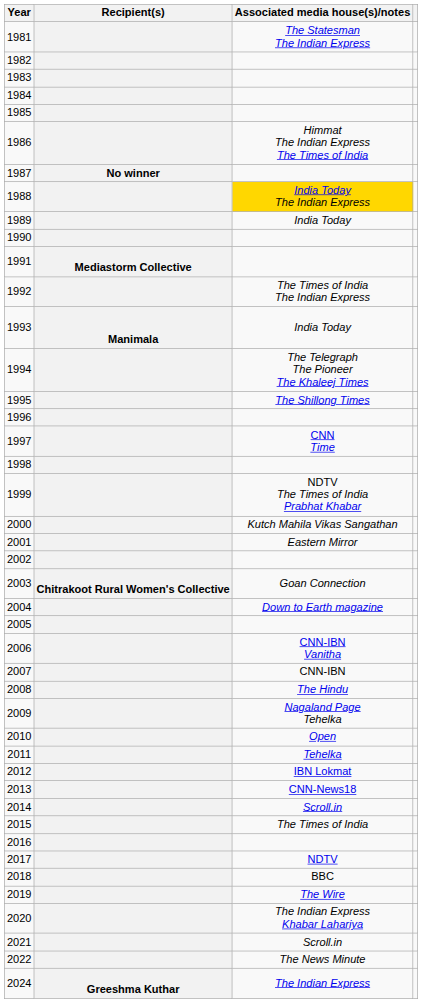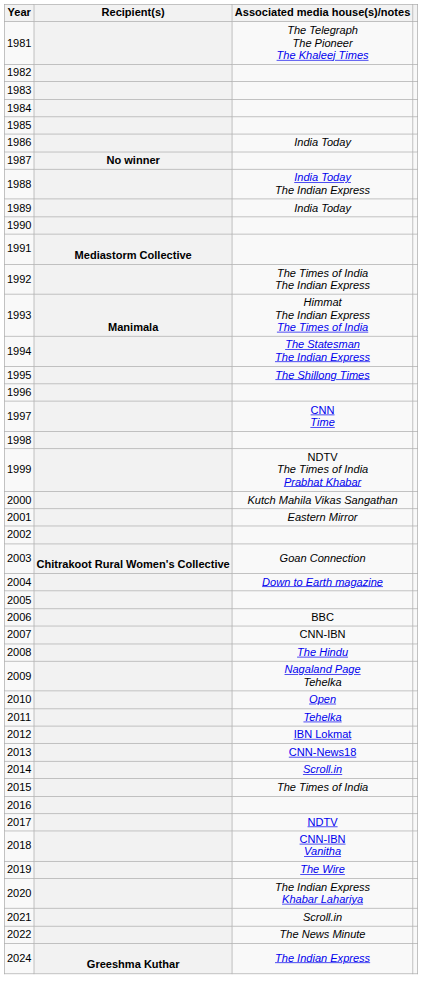 <table class="wikitable sortable plainrowheaders" style="text-align:center">
 <tr>
 <th scope="col">Year</th>
 <th scope="col">Recipient(s)</th>
 <th scope="col">Associated media house(s)/notes</th>
 <th scope="col" class="unsortable"></th>
 </tr>
 <tr>
 <td>1981</td>
 <th scope="row"></th>
-<td><em><a href='#'>The Statesman</a><br><a href='#'>The Indian Express</a></em></td>
+<td><em>The Telegraph<br>The Pioneer<br><a href='#'>The Khaleej Times</a></em></td>
 <td style="text-align: center;"></td>
 </tr>
 <tr>
 <td>1982</td>
 <th scope="row"><br></th>
 <td><br></td>
 <td style="text-align: center;"></td>
 </tr>
 <tr>
 <td>1983</td>
 <th scope="row"><br></th>
 <td></td>
 <td style="text-align: center;"></td>
 </tr>
 <tr>
 <td>1984</td>
 <th scope="row"></th>
 <td></td>
 <td style="text-align: center;"></td>
 </tr>
 <tr>
 <td>1985</td>
 <th scope="row"></th>
 <td></td>
 <td style="text-align: center;"></td>
 </tr>
 <tr>
 <td>1986</td>
 <th scope="row"></th>
-<td><em>Himmat<br>The Indian Express<br><a href='#'>The Times of India</a></em></td>
+<td><em>India Today</em></td>
 <td style="text-align: center;"></td>
 </tr>
 <tr>
 <td>1987</td>
 <th scope="row">No winner</th>
 <td></td>
 <td style="text-align: center;"></td>
 </tr>
 <tr>
 <td>1988</td>
 <th scope="row"></th>
-<td style="background: gold;"><em><a href='#'>India Today</a></em><br><em>The Indian Express</em></td>
+<td><em><a href='#'>India Today</a></em><br><em>The Indian Express</em></td>
 <td style="text-align: center;"></td>
 </tr>
 <tr>
 <td>1989</td>
 <th scope="row"></th>
 <td><em>India Today</em></td>
 <td style="text-align: center;"></td>
 </tr>
 <tr>
 <td>1990</td>
 <th scope="row"></th>
 <td></td>
 <td style="text-align: center;"></td>
 </tr>
 <tr>
 <td>1991</td>
 <th scope="row"><br>Mediastorm Collective</th>
 <td><br></td>
 <td style="text-align: center;"></td>
 </tr>
 <tr>
 <td>1992</td>
 <th scope="row"><br></th>
 <td><em>The Times of India<br>The Indian Express</em></td>
 <td style="text-align: center;"></td>
 </tr>
 <tr>
 <td>1993</td>
 <th scope="row"><br><br>Manimala</th>
-<td><em>India Today</em></td>
+<td><em>Himmat<br>The Indian Express<br><a href='#'>The Times of India</a></em></td>
 <td style="text-align: center;"></td>
 </tr>
 <tr>
 <td>1994</td>
 <th scope="row"></th>
-<td><em>The Telegraph<br>The Pioneer<br><a href='#'>The Khaleej Times</a></em></td>
+<td><em><a href='#'>The Statesman</a><br><a href='#'>The Indian Express</a></em></td>
 <td style="text-align: center;"></td>
 </tr>
 <tr>
 <td>1995</td>
 <th scope="row"></th>
 <td><em><a href='#'>The Shillong Times</a></em></td>
 <td style="text-align: center;"></td>
 </tr>
 <tr>
 <td>1996</td>
 <th scope="row"><br></th>
 <td><br></td>
 <td style="text-align: center;"></td>
 </tr>
 <tr>
 <td>1997</td>
 <th scope="row"></th>
 <td><a href='#'>CNN</a><br><em><a href='#'>Time</a></em></td>
 <td style="text-align: center;"></td>
 </tr>
 <tr>
 <td>1998</td>
 <th scope="row"></th>
 <td></td>
 <td style="text-align: center;"></td>
 </tr>
 <tr>
 <td>1999</td>
 <th scope="row"><br><br></th>
 <td>NDTV<br><em>The Times of India<br><a href='#'>Prabhat Khabar</a></em></td>
 <td style="text-align: center;"><br><br></td>
 </tr>
 <tr>
 <td>2000</td>
 <th scope="row"></th>
 <td><em>Kutch Mahila Vikas Sangathan</em></td>
 <td style="text-align: center;"></td>
 </tr>
 <tr>
 <td>2001</td>
 <th scope="row"></th>
 <td><em>Eastern Mirror</em></td>
 <td style="text-align: center;"></td>
 </tr>
 <tr>
 <td>2002</td>
 <th scope="row"></th>
 <td></td>
 <td style="text-align: center;"></td>
 </tr>
 <tr>
 <td>2003</td>
 <th scope="row"><br>Chitrakoot Rural Women's Collective</th>
 <td><em>Goan Connection</em></td>
 <td style="text-align: center;"><br></td>
 </tr>
 <tr>
 <td>2004</td>
 <th scope="row"></th>
 <td><a href='#'><em>Down to Earth magazine</em></a></td>
 <td style="text-align: center;"></td>
 </tr>
 <tr>
 <td>2005</td>
 <th scope="row"></th>
 <td></td>
 <td style="text-align: center;"></td>
 </tr>
 <tr>
 <td>2006</td>
 <th scope="row"><br></th>
-<td><a href='#'>CNN-IBN</a><br><em><a href='#'>Vanitha</a></em></td>
+<td>BBC</td>
 <td style="text-align: center;"></td>
 </tr>
 <tr>
 <td>2007</td>
 <th scope="row"></th>
 <td>CNN-IBN</td>
 <td style="text-align: center;"></td>
 </tr>
 <tr>
 <td>2008</td>
 <th scope="row"><br></th>
 <td><em><a href='#'>The Hindu</a></em></td>
 <td style="text-align: center;"></td>
 </tr>
 <tr>
 <td>2009</td>
 <th scope="row"><br></th>
 <td><em><a href='#'>Nagaland Page</a><br>Tehelka</em></td>
 <td style="text-align: center;"></td>
 </tr>
 <tr>
 <td>2010</td>
 <th scope="row"></th>
 <td><a href='#'><em>Open</em></a></td>
 <td style="text-align: center;"></td>
 </tr>
 <tr>
 <td>2011</td>
 <th scope="row"></th>
 <td><em><a href='#'>Tehelka</a></em></td>
 <td style="text-align: center;"></td>
 </tr>
 <tr>
 <td>2012</td>
 <th scope="row"></th>
 <td><a href='#'>IBN Lokmat</a></td>
 <td style="text-align: center;"></td>
 </tr>
 <tr>
 <td>2013</td>
 <th scope="row"></th>
 <td><a href='#'>CNN-News18</a></td>
 <td style="text-align: center;"></td>
 </tr>
 <tr>
 <td>2014</td>
 <th scope="row"></th>
 <td><em><a href='#'>Scroll.in</a></em></td>
 <td style="text-align: center;"></td>
 </tr>
 <tr>
 <td>2015</td>
 <th scope="row"><br></th>
 <td><em>The Times of India</em><br></td>
 <td style="text-align: center;"></td>
 </tr>
 <tr>
 <td>2016</td>
 <th scope="row"></th>
 <td></td>
 <td style="text-align: center;"></td>
 </tr>
 <tr>
 <td>2017</td>
 <th scope="row"></th>
 <td><a href='#'>NDTV</a></td>
 <td style="text-align: center;"></td>
 </tr>
 <tr>
 <td>2018</td>
 <th scope="row"></th>
-<td>BBC</td>
+<td><a href='#'>CNN-IBN</a><br><em><a href='#'>Vanitha</a></em></td>
 <td style="text-align: center;"></td>
 </tr>
 <tr>
 <td>2019</td>
 <th scope="row"><br></th>
 <td><em><a href='#'>The Wire</a></em><br></td>
 <td></td>
 </tr>
 <tr>
 <td>2020</td>
 <th scope="row"></th>
 <td><em>The Indian Express</em><br><em><a href='#'>Khabar Lahariya</a></em></td>
 <td></td>
 </tr>
 <tr>
 <td>2021</td>
 <th scope="row"></th>
 <td><em>Scroll.in</em></td>
 <td></td>
 </tr>
 <tr>
 <td>2022</td>
 <th scope="row"></th>
 <td><em>The News Minute</em></td>
 <td></td>
 </tr>
 <tr>
 <td>2024</td>
 <th scope="row"> <br>Greeshma Kuthar</th>
 <td><em><a href='#'>The Indian Express</a></em> <br></td>
 <td></td>
 </tr>
 </table>
